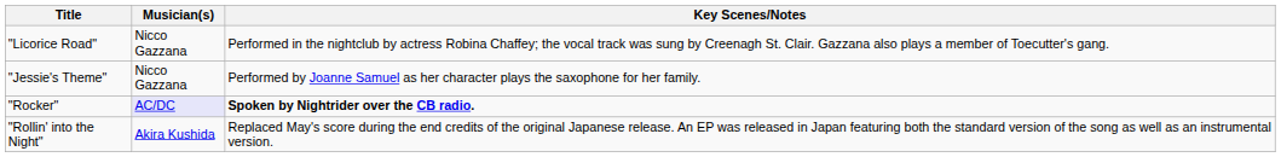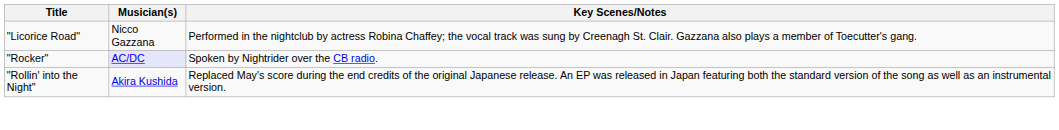 <table class="wikitable">
 <tr>
 <th align="center">Title</th>
 <th align="center">Musician(s)</th>
 <th align="center">Key Scenes/Notes</th>
 </tr>
 <tr>
 <td>"Licorice Road"</td>
 <td>Nicco Gazzana</td>
 <td>Performed in the nightclub by actress Robina Chaffey; the vocal track was sung by Creenagh St. Clair. Gazzana also plays a member of Toecutter's gang.</td>
 </tr>
 <tr>
-<td>"Jessie's Theme"</td>
-<td>Nicco Gazzana</td>
-<td>Performed by <a href='#'>Joanne Samuel</a> as her character plays the saxophone for her family.</td>
-</tr>
-<tr>
 <td>"Rocker"</td>
 <td style="background: lavender;"><a href='#'>AC/DC</a></td>
-<td><strong>Spoken by Nightrider over the <a href='#'>CB radio</a>.</strong></td>
+<td>Spoken by Nightrider over the <a href='#'>CB radio</a>.</td>
 </tr>
 <tr>
 <td>"Rollin' into the Night"</td>
 <td><a href='#'>Akira Kushida</a></td>
 <td>Replaced May's score during the end credits of the original Japanese release. An EP was released in Japan featuring both the standard version of the song as well as an instrumental version.</td>
 </tr>
 </table>
